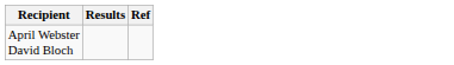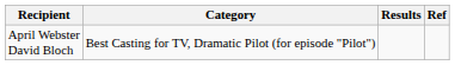 <table class="wikitable">
 <tr>
 <th>Recipient</th>
+<th>Category</th>
 <th>Results</th>
 <th>Ref</th>
 </tr>
 <tr>
 <td>April Webster<br>David Bloch</td>
+<td>Best Casting for TV, Dramatic Pilot (for episode "Pilot")</td>
 <td></td>
 <td></td>
 </tr>
 </table>
